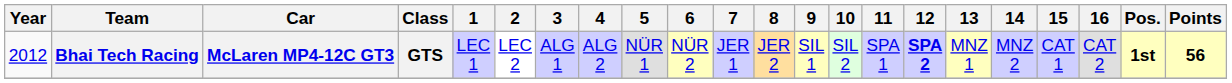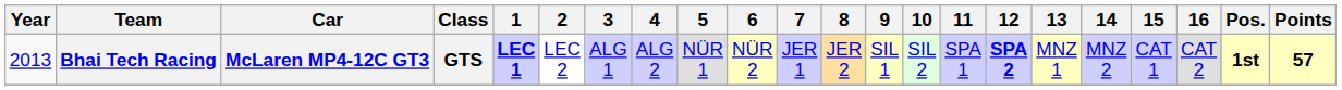 <table class="wikitable" border="1" style="text-align:center; font-size:85%;">
 <tr>
 <th>Year</th>
 <th>Team</th>
 <th>Car</th>
 <th>Class</th>
 <th>1</th>
 <th>2</th>
 <th>3</th>
 <th>4</th>
 <th>5</th>
 <th>6</th>
 <th>7</th>
 <th>8</th>
 <th>9</th>
 <th>10</th>
 <th>11</th>
 <th>12</th>
 <th>13</th>
 <th>14</th>
 <th>15</th>
 <th>16</th>
 <th>Pos.</th>
 <th>Points</th>
 </tr>
 <tr>
-<td><a href='#'>2012</a></td>
+<td><a href='#'>2013</a></td>
 <th nowrap><a href='#'>Bhai Tech Racing</a></th>
 <th nowrap><a href='#'>McLaren MP4-12C GT3</a></th>
 <th>GTS</th>
-<td style="background:#CFCFFF;"><a href='#'>LEC<br>1</a><br></td>
+<td style="background:#CFCFFF;"><strong><a href='#'>LEC<br>1</a><br></strong></td>
 <td style="background:#FFFFFF;"><a href='#'>LEC<br>2</a><br></td>
 <td style="background:#CFCFFF;"><a href='#'>ALG<br>1</a><br></td>
 <td style="background:#CFCFFF;"><a href='#'>ALG<br>2</a><br></td>
 <td style="background:#DFDFDF;"><a href='#'>NÜR<br>1</a><br></td>
 <td style="background:#FFFFBF;"><a href='#'>NÜR<br>2</a><br></td>
 <td style="background:#CFCFFF;"><a href='#'>JER<br>1</a><br></td>
 <td style="background:#FFDF9F;"><a href='#'>JER<br>2</a><br></td>
 <td style="background:#FFFFBF;"><a href='#'>SIL<br>1</a><br></td>
 <td style="background:#DFFFDF;"><a href='#'>SIL<br>2</a><br></td>
 <td style="background:#CFCFFF;"><a href='#'>SPA<br>1</a><br></td>
 <td style="background:#CFCFFF;"><strong><a href='#'>SPA<br>2</a><br></strong></td>
 <td style="background:#FFFFBF;"><a href='#'>MNZ<br>1</a><br></td>
 <td style="background:#CFCFFF;"><a href='#'>MNZ<br>2</a><br></td>
 <td style="background:#CFCFFF;"><a href='#'>CAT<br>1</a><br></td>
 <td style="background:#DFDFDF;"><a href='#'>CAT<br>2</a><br></td>
 <th style="background:#FFFFBF;">1st</th>
-<th style="background:#FFFFBF;">56</th>
+<th style="background:#FFFFBF;">57</th>
 </tr>
 <tr>
 </tr>
 </table>
